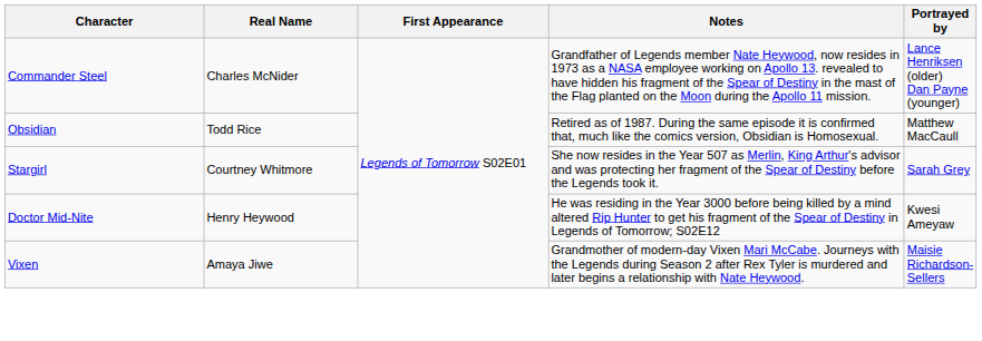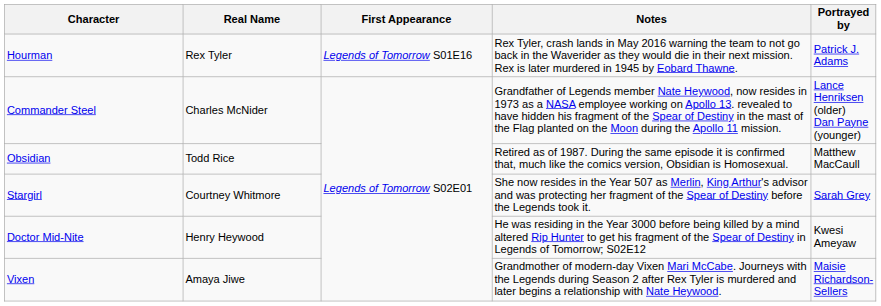 <table class="wikitable" width=100%>
 <tr>
 <th width=22%>Character</th>
 <th width=17%>Real Name</th>
 <th width=21%>First Appearance</th>
 <th width=40%>Notes</th>
 <th width=17%>Portrayed by</th>
+</tr>
+<tr>
+<td><a href='#'>Hourman</a></td>
+<td>Rex Tyler</td>
+<td><em><a href='#'>Legends of Tomorrow</a></em> S01E16</td>
+<td>Rex Tyler, crash lands in May 2016 warning the team to not go back in the Waverider as they would die in their next mission. Rex is later murdered in 1945 by <a href='#'>Eobard Thawne</a>.</td>
+<td><a href='#'>Patrick J. Adams</a></td>
 </tr>
 <tr>
 <td><a href='#'>Commander Steel</a></td>
 <td>Charles McNider</td>
 <td rowspan="5"><em><a href='#'>Legends of Tomorrow</a></em> S02E01</td>
 <td>Grandfather of Legends member <a href='#'>Nate Heywood</a>, now resides in 1973 as a <a href='#'>NASA</a> employee working on <a href='#'>Apollo 13</a>. revealed to have hidden his fragment of the <a href='#'>Spear of Destiny</a> in the mast of the Flag planted on the <a href='#'>Moon</a> during the <a href='#'>Apollo 11</a> mission.</td>
 <td><a href='#'>Lance Henriksen</a> (older)<br><a href='#'>Dan Payne</a> (younger)</td>
 </tr>
 <tr>
 <td><a href='#'>Obsidian</a></td>
 <td>Todd Rice</td>
 <td>Retired as of 1987. During the same episode it is confirmed that, much like the comics version, Obsidian is Homosexual.</td>
 <td>Matthew MacCaull</td>
 </tr>
 <tr>
 <td><a href='#'>Stargirl</a></td>
 <td>Courtney Whitmore</td>
 <td>She now resides in the Year 507 as <a href='#'>Merlin</a>, <a href='#'>King Arthur</a>'s advisor and was protecting her fragment of the <a href='#'>Spear of Destiny</a> before the Legends took it.</td>
 <td><a href='#'>Sarah Grey</a> </td>
 </tr>
 <tr>
 <td><a href='#'>Doctor Mid-Nite</a></td>
 <td>Henry Heywood</td>
 <td>He was residing in the Year 3000 before being killed by a mind altered <a href='#'>Rip Hunter</a> to get his fragment of the <a href='#'>Spear of Destiny</a> in Legends of Tomorrow; S02E12</td>
 <td>Kwesi Ameyaw</td>
 </tr>
 <tr>
 <td><a href='#'>Vixen</a></td>
 <td>Amaya Jiwe</td>
 <td>Grandmother of modern-day Vixen <a href='#'>Mari McCabe</a>. Journeys with the Legends during Season 2 after Rex Tyler is murdered and later begins a relationship with <a href='#'>Nate Heywood</a>.</td>
 <td><a href='#'>Maisie Richardson-Sellers</a></td>
 </tr>
 </table>
